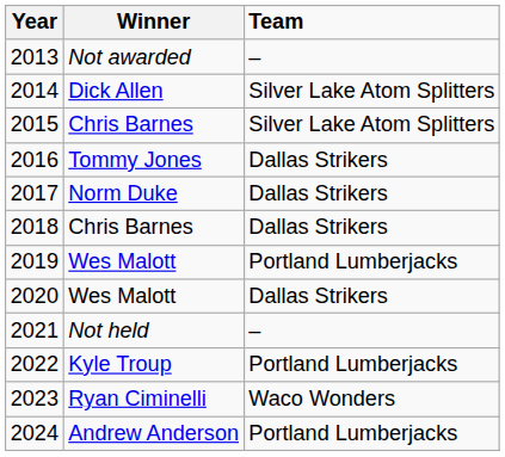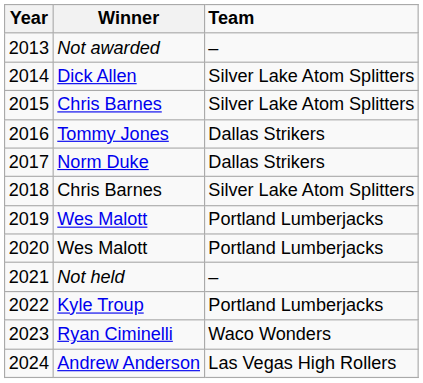 <table class="wikitable">
 <tr>
 <th>Year</th>
 <th>Winner</th>
 <td><strong>Team</strong></td>
 </tr>
 <tr>
 <td>2013</td>
 <td><em>Not awarded</em></td>
 <td>–</td>
 </tr>
 <tr>
 <td>2014</td>
 <td><a href='#'>Dick Allen</a></td>
 <td>Silver Lake Atom Splitters</td>
 </tr>
 <tr>
 <td>2015</td>
 <td><a href='#'>Chris Barnes</a></td>
 <td>Silver Lake Atom Splitters</td>
 </tr>
 <tr>
 <td>2016</td>
 <td><a href='#'>Tommy Jones</a></td>
 <td>Dallas Strikers</td>
 </tr>
 <tr>
 <td>2017</td>
 <td><a href='#'>Norm Duke</a></td>
 <td>Dallas Strikers</td>
 </tr>
 <tr>
 <td>2018</td>
 <td>Chris Barnes</td>
-<td>Dallas Strikers</td>
+<td>Silver Lake Atom Splitters</td>
 </tr>
 <tr>
 <td>2019</td>
 <td><a href='#'>Wes Malott</a></td>
 <td>Portland Lumberjacks</td>
 </tr>
 <tr>
 <td>2020</td>
 <td>Wes Malott</td>
-<td>Dallas Strikers</td>
+<td>Portland Lumberjacks</td>
 </tr>
 <tr>
 <td>2021</td>
 <td><em>Not held</em></td>
 <td>–</td>
 </tr>
 <tr>
 <td>2022</td>
 <td><a href='#'>Kyle Troup</a></td>
 <td>Portland Lumberjacks</td>
 </tr>
 <tr>
 <td>2023</td>
 <td><a href='#'>Ryan Ciminelli</a></td>
 <td>Waco Wonders</td>
 </tr>
 <tr>
 <td>2024</td>
 <td><a href='#'>Andrew Anderson</a></td>
-<td>Portland Lumberjacks</td>
+<td>Las Vegas High Rollers</td>
 </tr>
 </table>
